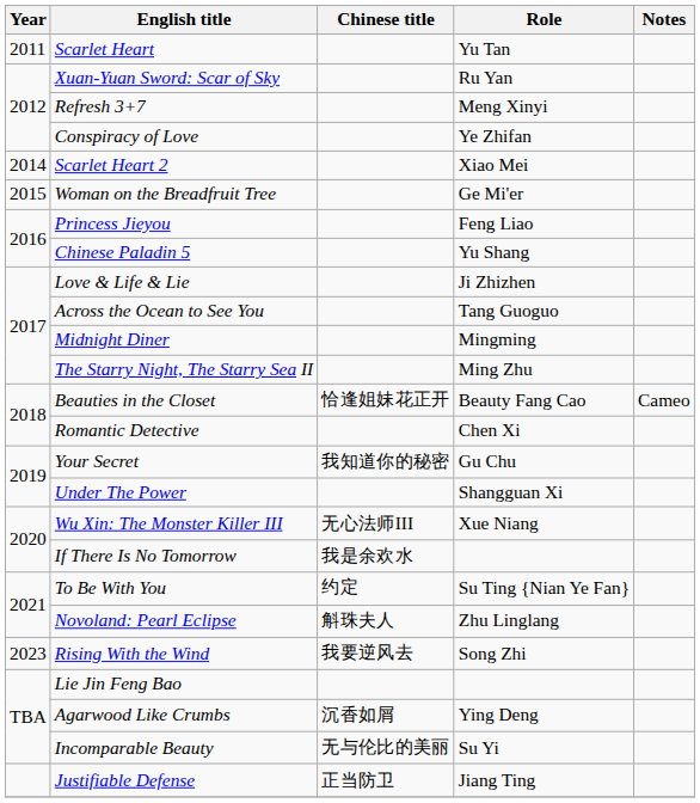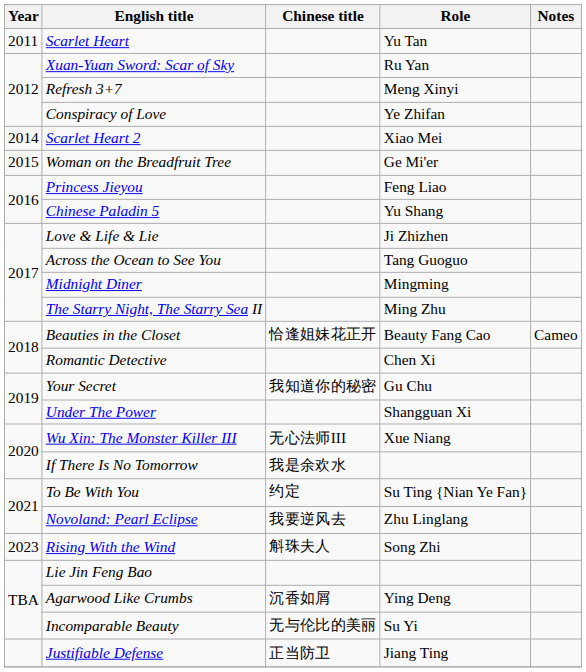 <table class="wikitable">
 <tr>
 <th>Year</th>
 <th>English title</th>
 <th>Chinese title</th>
 <th>Role</th>
 <th>Notes</th>
 </tr>
 <tr>
 <td>2011</td>
 <td><em><a href='#'>Scarlet Heart</a></em></td>
 <td></td>
 <td>Yu Tan</td>
 <td></td>
 </tr>
 <tr>
 <td rowspan=3>2012</td>
 <td><em><a href='#'>Xuan-Yuan Sword: Scar of Sky</a></em></td>
 <td></td>
 <td>Ru Yan</td>
 <td></td>
 </tr>
 <tr>
 <td><em>Refresh 3+7</em></td>
 <td></td>
 <td>Meng Xinyi</td>
 <td></td>
 </tr>
 <tr>
 <td><em>Conspiracy of Love</em></td>
 <td></td>
 <td>Ye Zhifan</td>
 <td></td>
 </tr>
 <tr>
 <td>2014</td>
 <td><em><a href='#'>Scarlet Heart 2</a></em></td>
 <td></td>
 <td>Xiao Mei</td>
 <td></td>
 </tr>
 <tr>
 <td>2015</td>
 <td><em>Woman on the Breadfruit Tree</em></td>
 <td></td>
 <td>Ge Mi'er</td>
 <td></td>
 </tr>
 <tr>
 <td rowspan=2>2016</td>
 <td><em><a href='#'>Princess Jieyou</a></em></td>
 <td></td>
 <td>Feng Liao</td>
 <td></td>
 </tr>
 <tr>
 <td><em><a href='#'>Chinese Paladin 5</a></em></td>
 <td></td>
 <td>Yu Shang</td>
 <td></td>
 </tr>
 <tr>
 <td rowspan=4>2017</td>
 <td><em>Love & Life & Lie</em></td>
 <td></td>
 <td>Ji Zhizhen</td>
 <td></td>
 </tr>
 <tr>
 <td><em>Across the Ocean to See You</em></td>
 <td></td>
 <td>Tang Guoguo</td>
 <td></td>
 </tr>
 <tr>
 <td><em><a href='#'>Midnight Diner</a></em></td>
 <td></td>
 <td>Mingming</td>
 <td></td>
 </tr>
 <tr>
 <td><em><a href='#'>The Starry Night, The Starry Sea</a>  II</em></td>
 <td></td>
 <td>Ming Zhu</td>
 <td></td>
 </tr>
 <tr>
 <td rowspan=2>2018</td>
 <td><em>Beauties in the Closet</em></td>
 <td>恰逢姐妹花正开</td>
 <td>Beauty Fang Cao</td>
 <td>Cameo</td>
 </tr>
 <tr>
 <td><em>Romantic Detective</em></td>
 <td></td>
 <td>Chen Xi</td>
 <td></td>
 </tr>
 <tr>
 <td rowspan=2>2019</td>
 <td><em>Your Secret</em></td>
 <td>我知道你的秘密</td>
 <td>Gu Chu</td>
 <td></td>
 </tr>
 <tr>
 <td><em><a href='#'>Under The Power</a></em></td>
 <td></td>
 <td>Shangguan Xi</td>
 <td></td>
 </tr>
 <tr>
 <td rowspan=2>2020</td>
 <td><em><a href='#'>Wu Xin: The Monster Killer III</a></em></td>
 <td>无心法师III</td>
 <td>Xue Niang</td>
 <td></td>
 </tr>
 <tr>
 <td><em>If There Is No Tomorrow</em></td>
 <td>我是余欢水</td>
 <td></td>
 <td></td>
 </tr>
 <tr>
 <td rowspan=2>2021</td>
 <td><em>To Be With You</em></td>
 <td>约定</td>
 <td>Su Ting {Nian Ye Fan}</td>
 <td></td>
 </tr>
 <tr>
 <td><em><a href='#'>Novoland: Pearl Eclipse</a></em></td>
-<td>斛珠夫人</td>
+<td>我要逆风去</td>
 <td>Zhu Linglang</td>
 <td></td>
 </tr>
 <tr>
 <td>2023</td>
 <td><em><a href='#'>Rising With the Wind</a></em></td>
-<td>我要逆风去</td>
+<td>斛珠夫人</td>
 <td>Song Zhi</td>
 <td></td>
 </tr>
 <tr>
 <td rowspan=3>TBA</td>
 <td><em>Lie Jin Feng Bao</em></td>
 <td></td>
 <td></td>
 <td></td>
 </tr>
 <tr>
 <td><em>Agarwood Like Crumbs</em></td>
 <td>沉香如屑</td>
 <td>Ying Deng</td>
 <td></td>
 </tr>
 <tr>
 <td><em>Incomparable Beauty</em></td>
 <td>无与伦比的美丽</td>
 <td>Su Yi</td>
 <td></td>
 </tr>
 <tr>
 <td></td>
 <td><em><a href='#'>Justifiable Defense</a></em></td>
 <td>正当防卫</td>
 <td>Jiang Ting</td>
 <td></td>
 </tr>
 <tr>
 </tr>
 </table>
